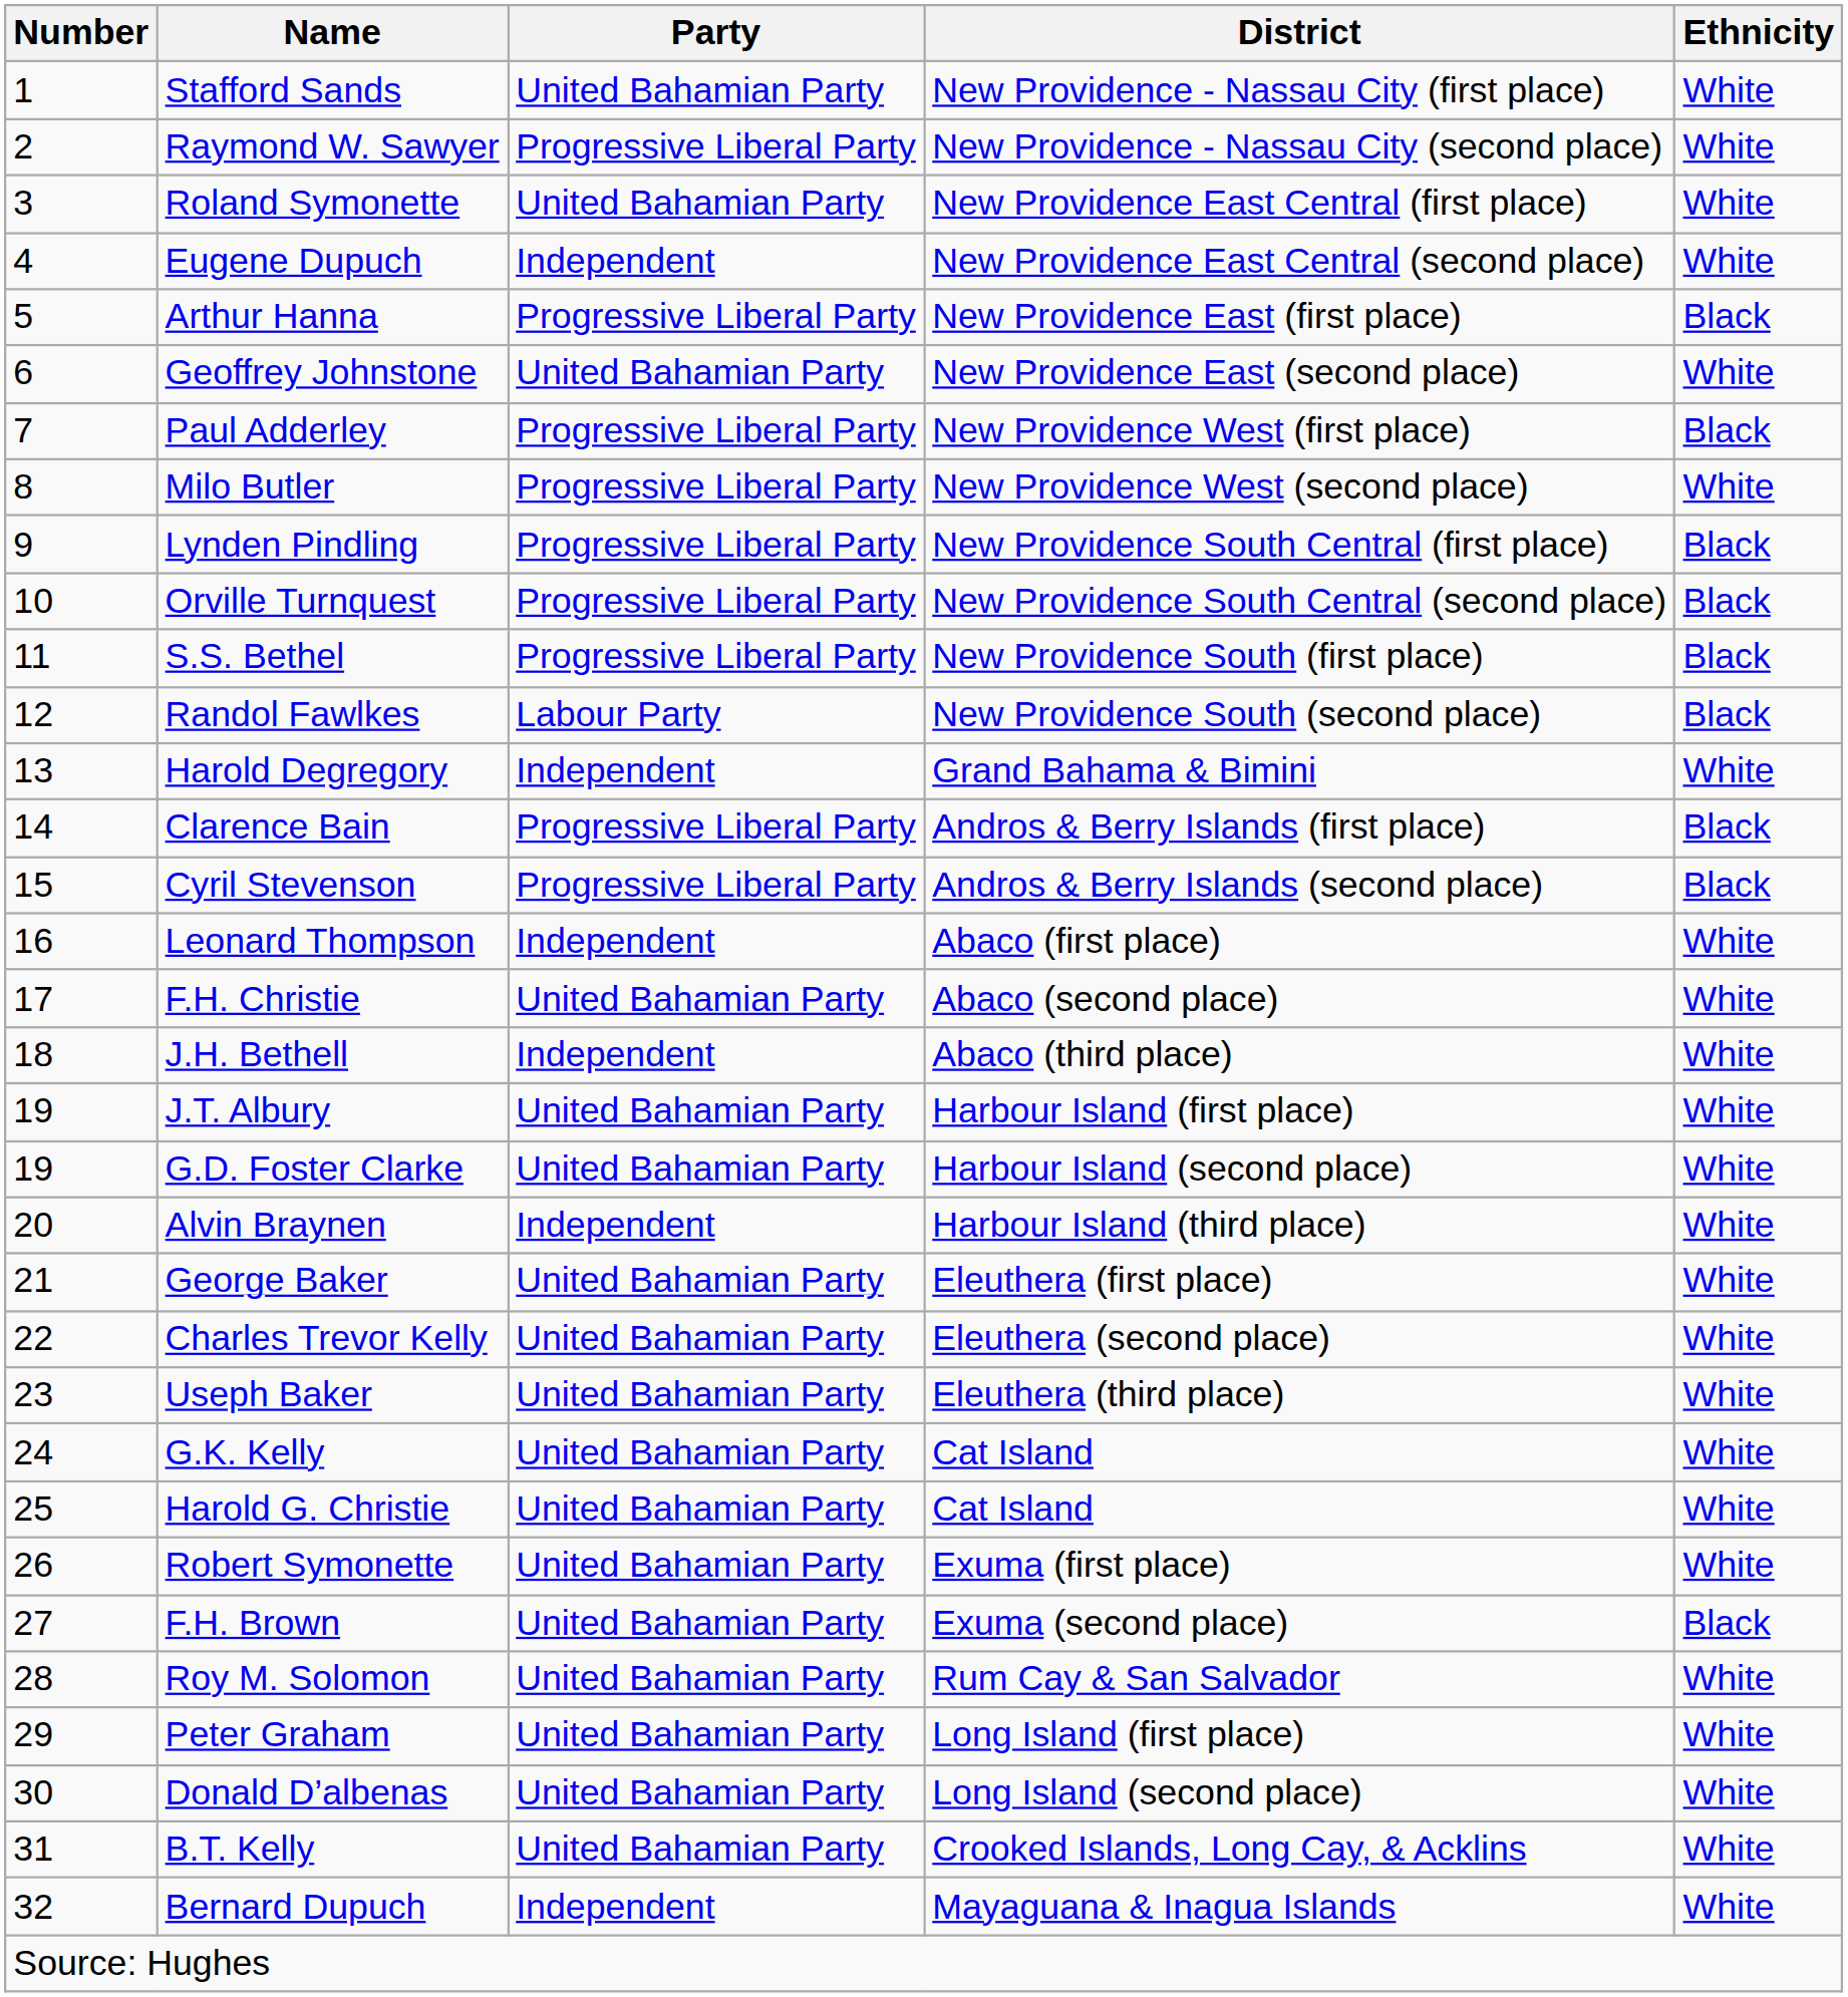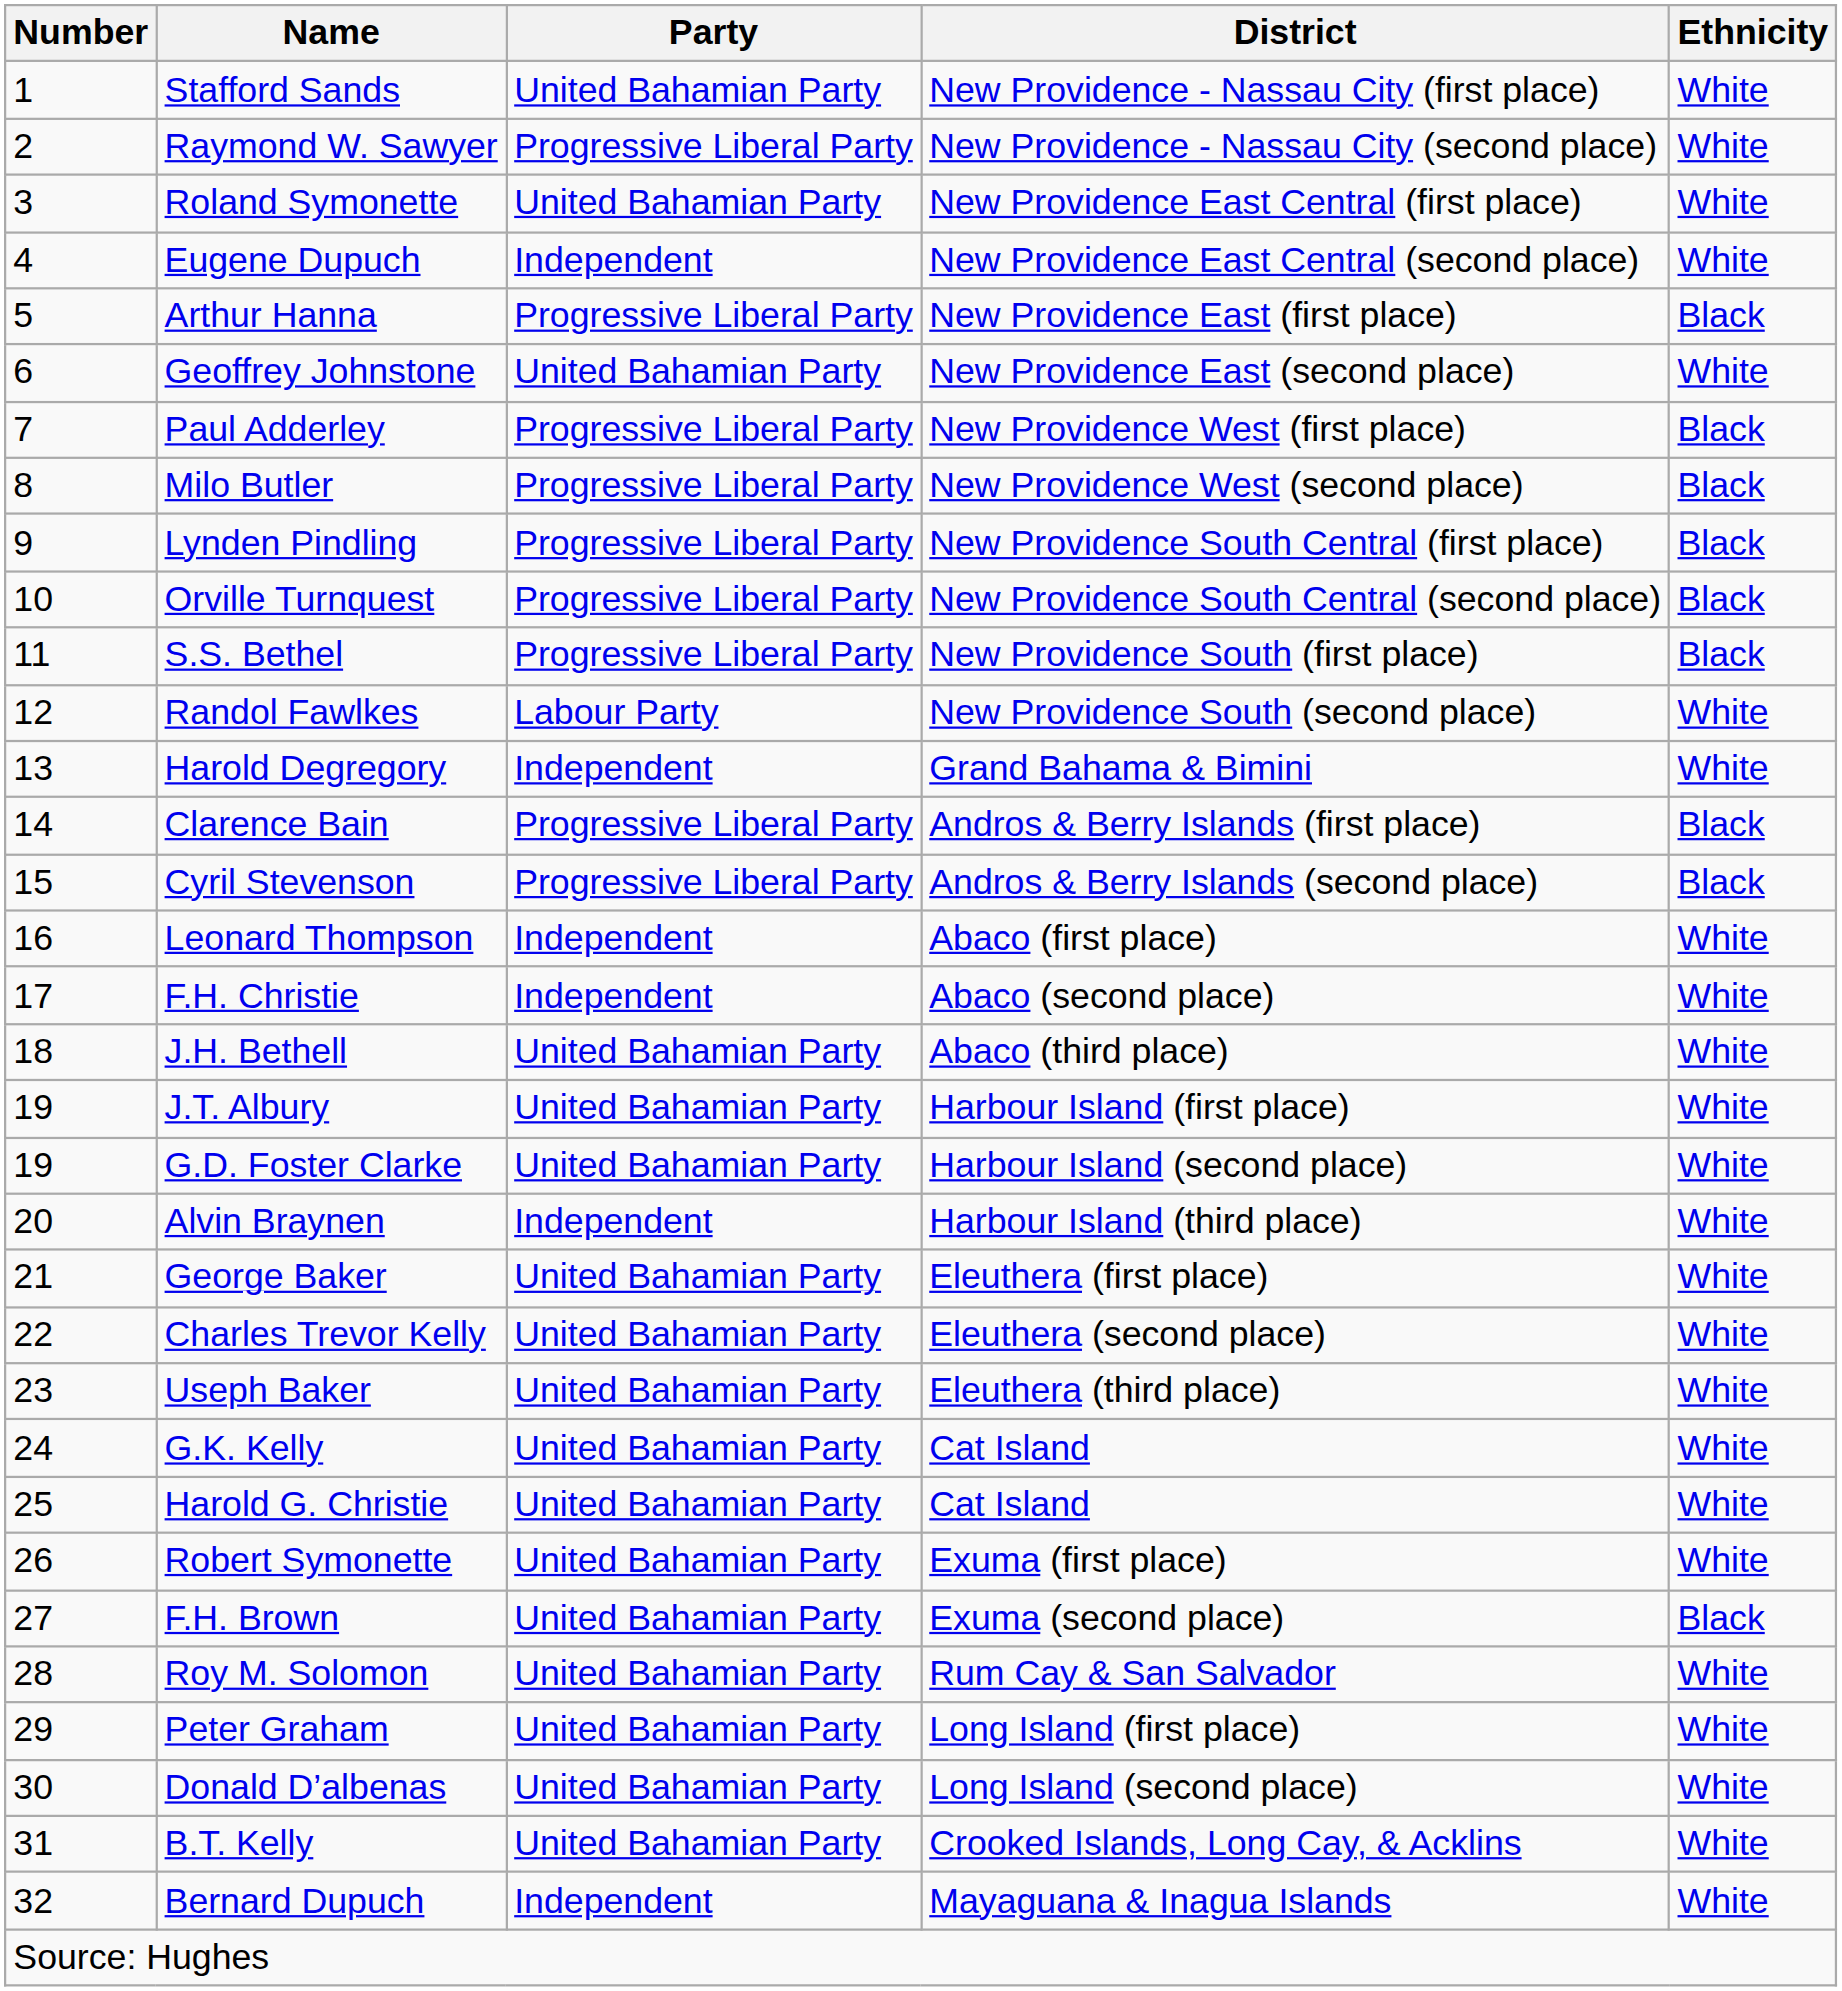 <table class="sortable wikitable">
 <tr>
 <th>Number</th>
 <th>Name</th>
 <th>Party</th>
 <th>District</th>
 <th>Ethnicity</th>
 </tr>
 <tr>
 <td>1</td>
 <td><a href='#'>Stafford Sands</a></td>
 <td><a href='#'>United Bahamian Party</a></td>
 <td><a href='#'>New Providence - Nassau City</a> (first place)</td>
 <td><a href='#'>White</a></td>
 </tr>
 <tr>
 <td>2</td>
 <td><a href='#'>Raymond W. Sawyer</a></td>
 <td><a href='#'>Progressive Liberal Party</a></td>
 <td><a href='#'>New Providence - Nassau City</a> (second place)</td>
 <td><a href='#'>White</a></td>
 </tr>
 <tr>
 <td>3</td>
 <td><a href='#'>Roland Symonette</a></td>
 <td><a href='#'>United Bahamian Party</a></td>
 <td><a href='#'>New Providence East Central</a> (first place)</td>
 <td><a href='#'>White</a></td>
 </tr>
 <tr>
 <td>4</td>
 <td><a href='#'>Eugene Dupuch</a></td>
 <td><a href='#'>Independent</a></td>
 <td><a href='#'>New Providence East Central</a> (second place)</td>
 <td><a href='#'>White</a></td>
 </tr>
 <tr>
 <td>5</td>
 <td><a href='#'>Arthur Hanna</a></td>
 <td><a href='#'>Progressive Liberal Party</a></td>
 <td><a href='#'>New Providence East</a> (first place)</td>
 <td><a href='#'>Black</a></td>
 </tr>
 <tr>
 <td>6</td>
 <td><a href='#'>Geoffrey Johnstone</a></td>
 <td><a href='#'>United Bahamian Party</a></td>
 <td><a href='#'>New Providence East</a> (second place)</td>
 <td><a href='#'>White</a></td>
 </tr>
 <tr>
 <td>7</td>
 <td><a href='#'>Paul Adderley</a></td>
 <td><a href='#'>Progressive Liberal Party</a></td>
 <td><a href='#'>New Providence West</a> (first place)</td>
 <td><a href='#'>Black</a></td>
 </tr>
 <tr>
 <td>8</td>
 <td><a href='#'>Milo Butler</a></td>
 <td><a href='#'>Progressive Liberal Party</a></td>
 <td><a href='#'>New Providence West</a> (second place)</td>
-<td><a href='#'>White</a></td>
+<td><a href='#'>Black</a></td>
 </tr>
 <tr>
 <td>9</td>
 <td><a href='#'>Lynden Pindling</a></td>
 <td><a href='#'>Progressive Liberal Party</a></td>
 <td><a href='#'>New Providence South Central</a> (first place)</td>
 <td><a href='#'>Black</a></td>
 </tr>
 <tr>
 <td>10</td>
 <td><a href='#'>Orville Turnquest</a></td>
 <td><a href='#'>Progressive Liberal Party</a></td>
 <td><a href='#'>New Providence South Central</a> (second place)</td>
 <td><a href='#'>Black</a></td>
 </tr>
 <tr>
 <td>11</td>
 <td><a href='#'>S.S. Bethel</a></td>
 <td><a href='#'>Progressive Liberal Party</a></td>
 <td><a href='#'>New Providence South</a> (first place)</td>
 <td><a href='#'>Black</a></td>
 </tr>
 <tr>
 <td>12</td>
 <td><a href='#'>Randol Fawlkes</a></td>
 <td><a href='#'>Labour Party</a></td>
 <td><a href='#'>New Providence South</a> (second place)</td>
-<td><a href='#'>Black</a></td>
+<td><a href='#'>White</a></td>
 </tr>
 <tr>
 <td>13</td>
 <td><a href='#'>Harold Degregory</a></td>
 <td><a href='#'>Independent</a></td>
 <td><a href='#'>Grand Bahama & Bimini</a></td>
 <td><a href='#'>White</a></td>
 </tr>
 <tr>
 <td>14</td>
 <td><a href='#'>Clarence Bain</a></td>
 <td><a href='#'>Progressive Liberal Party</a></td>
 <td><a href='#'>Andros & Berry Islands</a> (first place)</td>
 <td><a href='#'>Black</a></td>
 </tr>
 <tr>
 <td>15</td>
 <td><a href='#'>Cyril Stevenson</a></td>
 <td><a href='#'>Progressive Liberal Party</a></td>
 <td><a href='#'>Andros & Berry Islands</a> (second place)</td>
 <td><a href='#'>Black</a></td>
 </tr>
 <tr>
 <td>16</td>
 <td><a href='#'>Leonard Thompson</a></td>
 <td><a href='#'>Independent</a></td>
 <td><a href='#'>Abaco</a> (first place)</td>
 <td><a href='#'>White</a></td>
 </tr>
 <tr>
 <td>17</td>
 <td><a href='#'>F.H. Christie</a></td>
-<td><a href='#'>United Bahamian Party</a></td>
+<td><a href='#'>Independent</a></td>
 <td><a href='#'>Abaco</a> (second place)</td>
 <td><a href='#'>White</a></td>
 </tr>
 <tr>
 <td>18</td>
 <td><a href='#'>J.H. Bethell</a></td>
-<td><a href='#'>Independent</a></td>
+<td><a href='#'>United Bahamian Party</a></td>
 <td><a href='#'>Abaco</a> (third place)</td>
 <td><a href='#'>White</a></td>
 </tr>
 <tr>
 <td>19</td>
 <td><a href='#'>J.T. Albury</a></td>
 <td><a href='#'>United Bahamian Party</a></td>
 <td><a href='#'>Harbour Island</a> (first place)</td>
 <td><a href='#'>White</a></td>
 </tr>
 <tr>
 <td>19</td>
 <td><a href='#'>G.D. Foster Clarke</a></td>
 <td><a href='#'>United Bahamian Party</a></td>
 <td><a href='#'>Harbour Island</a> (second place)</td>
 <td><a href='#'>White</a></td>
 </tr>
 <tr>
 <td>20</td>
 <td><a href='#'>Alvin Braynen</a></td>
 <td><a href='#'>Independent</a></td>
 <td><a href='#'>Harbour Island</a> (third place)</td>
 <td><a href='#'>White</a></td>
 </tr>
 <tr>
 <td>21</td>
 <td><a href='#'>George Baker</a></td>
 <td><a href='#'>United Bahamian Party</a></td>
 <td><a href='#'>Eleuthera</a> (first place)</td>
 <td><a href='#'>White</a></td>
 </tr>
 <tr>
 <td>22</td>
 <td><a href='#'>Charles Trevor Kelly</a></td>
 <td><a href='#'>United Bahamian Party</a></td>
 <td><a href='#'>Eleuthera</a> (second place)</td>
 <td><a href='#'>White</a></td>
 </tr>
 <tr>
 <td>23</td>
 <td><a href='#'>Useph Baker</a></td>
 <td><a href='#'>United Bahamian Party</a></td>
 <td><a href='#'>Eleuthera</a> (third place)</td>
 <td><a href='#'>White</a></td>
 </tr>
 <tr>
 <td>24</td>
 <td><a href='#'>G.K. Kelly</a></td>
 <td><a href='#'>United Bahamian Party</a></td>
 <td><a href='#'>Cat Island</a></td>
 <td><a href='#'>White</a></td>
 </tr>
 <tr>
 <td>25</td>
 <td><a href='#'>Harold G. Christie</a></td>
 <td><a href='#'>United Bahamian Party</a></td>
 <td><a href='#'>Cat Island</a></td>
 <td><a href='#'>White</a></td>
 </tr>
 <tr>
 <td>26</td>
 <td><a href='#'>Robert Symonette</a></td>
 <td><a href='#'>United Bahamian Party</a></td>
 <td><a href='#'>Exuma</a> (first place)</td>
 <td><a href='#'>White</a></td>
 </tr>
 <tr>
 <td>27</td>
 <td><a href='#'>F.H. Brown</a></td>
 <td><a href='#'>United Bahamian Party</a></td>
 <td><a href='#'>Exuma</a> (second place)</td>
 <td><a href='#'>Black</a></td>
 </tr>
 <tr>
 <td>28</td>
 <td><a href='#'>Roy M. Solomon</a></td>
 <td><a href='#'>United Bahamian Party</a></td>
 <td><a href='#'>Rum Cay & San Salvador</a></td>
 <td><a href='#'>White</a></td>
 </tr>
 <tr>
 <td>29</td>
 <td><a href='#'>Peter Graham</a></td>
 <td><a href='#'>United Bahamian Party</a></td>
 <td><a href='#'>Long Island</a> (first place)</td>
 <td><a href='#'>White</a></td>
 </tr>
 <tr>
 <td>30</td>
 <td><a href='#'>Donald D’albenas</a></td>
 <td><a href='#'>United Bahamian Party</a></td>
 <td><a href='#'>Long Island</a> (second place)</td>
 <td><a href='#'>White</a></td>
 </tr>
 <tr>
 <td>31</td>
 <td><a href='#'>B.T. Kelly</a></td>
 <td><a href='#'>United Bahamian Party</a></td>
 <td><a href='#'>Crooked Islands, Long Cay, & Acklins</a></td>
 <td><a href='#'>White</a></td>
 </tr>
 <tr>
 <td>32</td>
 <td><a href='#'>Bernard Dupuch</a></td>
 <td><a href='#'>Independent</a></td>
 <td><a href='#'>Mayaguana & Inagua Islands</a></td>
 <td><a href='#'>White</a></td>
 </tr>
 <tr>
 <td align=left colspan=5>Source: Hughes</td>
 </tr>
 </table>
